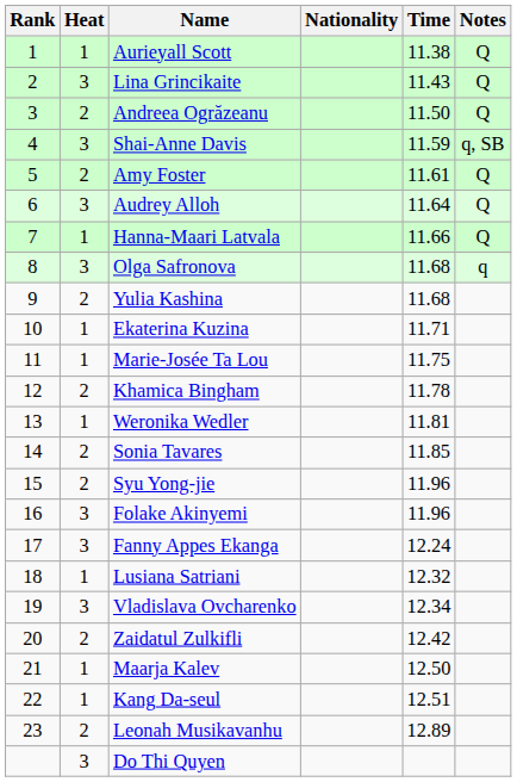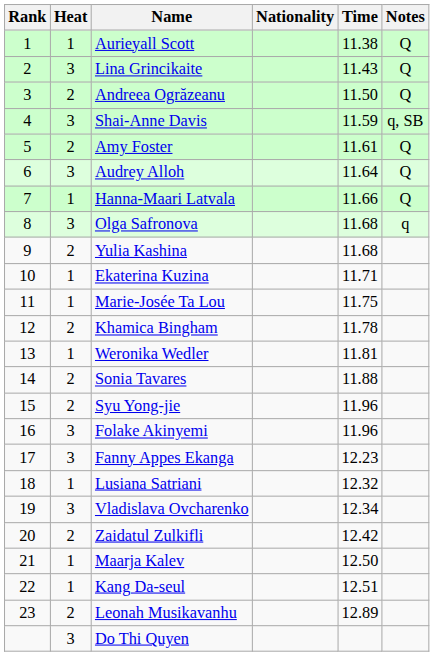 <table class="wikitable sortable" style="text-align:center">
 <tr>
 <th>Rank</th>
 <th>Heat</th>
 <th>Name</th>
 <th>Nationality</th>
 <th>Time</th>
 <th>Notes</th>
 </tr>
 <tr bgcolor=ccffcc>
 <td>1</td>
 <td>1</td>
 <td align=left><a href='#'>Aurieyall Scott</a></td>
 <td align=left></td>
 <td>11.38</td>
 <td>Q</td>
 </tr>
 <tr bgcolor=ccffcc>
 <td>2</td>
 <td>3</td>
 <td align=left><a href='#'>Lina Grincikaite</a></td>
 <td align=left></td>
 <td>11.43</td>
 <td>Q</td>
 </tr>
 <tr bgcolor=ccffcc>
 <td>3</td>
 <td>2</td>
 <td align=left><a href='#'>Andreea Ogrăzeanu</a></td>
 <td align=left></td>
 <td>11.50</td>
 <td>Q</td>
 </tr>
 <tr bgcolor=ccffcc>
 <td>4</td>
 <td>3</td>
 <td align=left><a href='#'>Shai-Anne Davis</a></td>
 <td align=left></td>
 <td>11.59</td>
 <td>q, SB</td>
 </tr>
 <tr bgcolor=ccffcc>
 <td>5</td>
 <td>2</td>
 <td align=left><a href='#'>Amy Foster</a></td>
 <td align=left></td>
 <td>11.61</td>
 <td>Q</td>
 </tr>
 <tr bgcolor=ddffdd>
 <td>6</td>
 <td>3</td>
 <td align=left><a href='#'>Audrey Alloh</a></td>
 <td align=left></td>
 <td>11.64</td>
 <td>Q</td>
 </tr>
 <tr bgcolor=ccffcc>
 <td>7</td>
 <td>1</td>
 <td align=left><a href='#'>Hanna-Maari Latvala</a></td>
 <td align=left></td>
 <td>11.66</td>
 <td>Q</td>
 </tr>
 <tr bgcolor=ddffdd>
 <td>8</td>
 <td>3</td>
 <td align=left><a href='#'>Olga Safronova</a></td>
 <td align=left></td>
 <td>11.68</td>
 <td>q</td>
 </tr>
 <tr>
 <td>9</td>
 <td>2</td>
 <td align=left><a href='#'>Yulia Kashina</a></td>
 <td align=left></td>
 <td>11.68</td>
 <td></td>
 </tr>
 <tr>
 <td>10</td>
 <td>1</td>
 <td align=left><a href='#'>Ekaterina Kuzina</a></td>
 <td align=left></td>
 <td>11.71</td>
 <td></td>
 </tr>
 <tr>
 <td>11</td>
 <td>1</td>
 <td align=left><a href='#'>Marie-Josée Ta Lou</a></td>
 <td align=left></td>
 <td>11.75</td>
 <td></td>
 </tr>
 <tr>
 <td>12</td>
 <td>2</td>
 <td align=left><a href='#'>Khamica Bingham</a></td>
 <td align=left></td>
 <td>11.78</td>
 <td></td>
 </tr>
 <tr>
 <td>13</td>
 <td>1</td>
 <td align=left><a href='#'>Weronika Wedler</a></td>
 <td align=left></td>
 <td>11.81</td>
 <td></td>
 </tr>
 <tr>
 <td>14</td>
 <td>2</td>
 <td align=left><a href='#'>Sonia Tavares</a></td>
 <td align=left></td>
-<td>11.85</td>
+<td>11.88</td>
 <td></td>
 </tr>
 <tr>
 <td>15</td>
 <td>2</td>
 <td align=left><a href='#'>Syu Yong-jie</a></td>
 <td align=left></td>
 <td>11.96</td>
 <td></td>
 </tr>
 <tr>
 <td>16</td>
 <td>3</td>
 <td align=left><a href='#'>Folake Akinyemi</a></td>
 <td align=left></td>
 <td>11.96</td>
 <td></td>
 </tr>
 <tr>
 <td>17</td>
 <td>3</td>
 <td align=left><a href='#'>Fanny Appes Ekanga</a></td>
 <td align=left></td>
-<td>12.24</td>
+<td>12.23</td>
 <td></td>
 </tr>
 <tr>
 <td>18</td>
 <td>1</td>
 <td align=left><a href='#'>Lusiana Satriani</a></td>
 <td align=left></td>
 <td>12.32</td>
 <td></td>
 </tr>
 <tr>
 <td>19</td>
 <td>3</td>
 <td align=left><a href='#'>Vladislava Ovcharenko</a></td>
 <td align=left></td>
 <td>12.34</td>
 <td></td>
 </tr>
 <tr>
 <td>20</td>
 <td>2</td>
 <td align=left><a href='#'>Zaidatul Zulkifli</a></td>
 <td align=left></td>
 <td>12.42</td>
 <td></td>
 </tr>
 <tr>
 <td>21</td>
 <td>1</td>
 <td align=left><a href='#'>Maarja Kalev</a></td>
 <td align=left></td>
 <td>12.50</td>
 <td></td>
 </tr>
 <tr>
 <td>22</td>
 <td>1</td>
 <td align=left><a href='#'>Kang Da-seul</a></td>
 <td align=left></td>
 <td>12.51</td>
 <td></td>
 </tr>
 <tr>
 <td>23</td>
 <td>2</td>
 <td align=left><a href='#'>Leonah Musikavanhu</a></td>
 <td align=left></td>
 <td>12.89</td>
 <td></td>
 </tr>
 <tr>
 <td></td>
 <td>3</td>
 <td align=left><a href='#'>Do Thi Quyen</a></td>
 <td align=left></td>
 <td></td>
 <td></td>
 </tr>
 </table>
